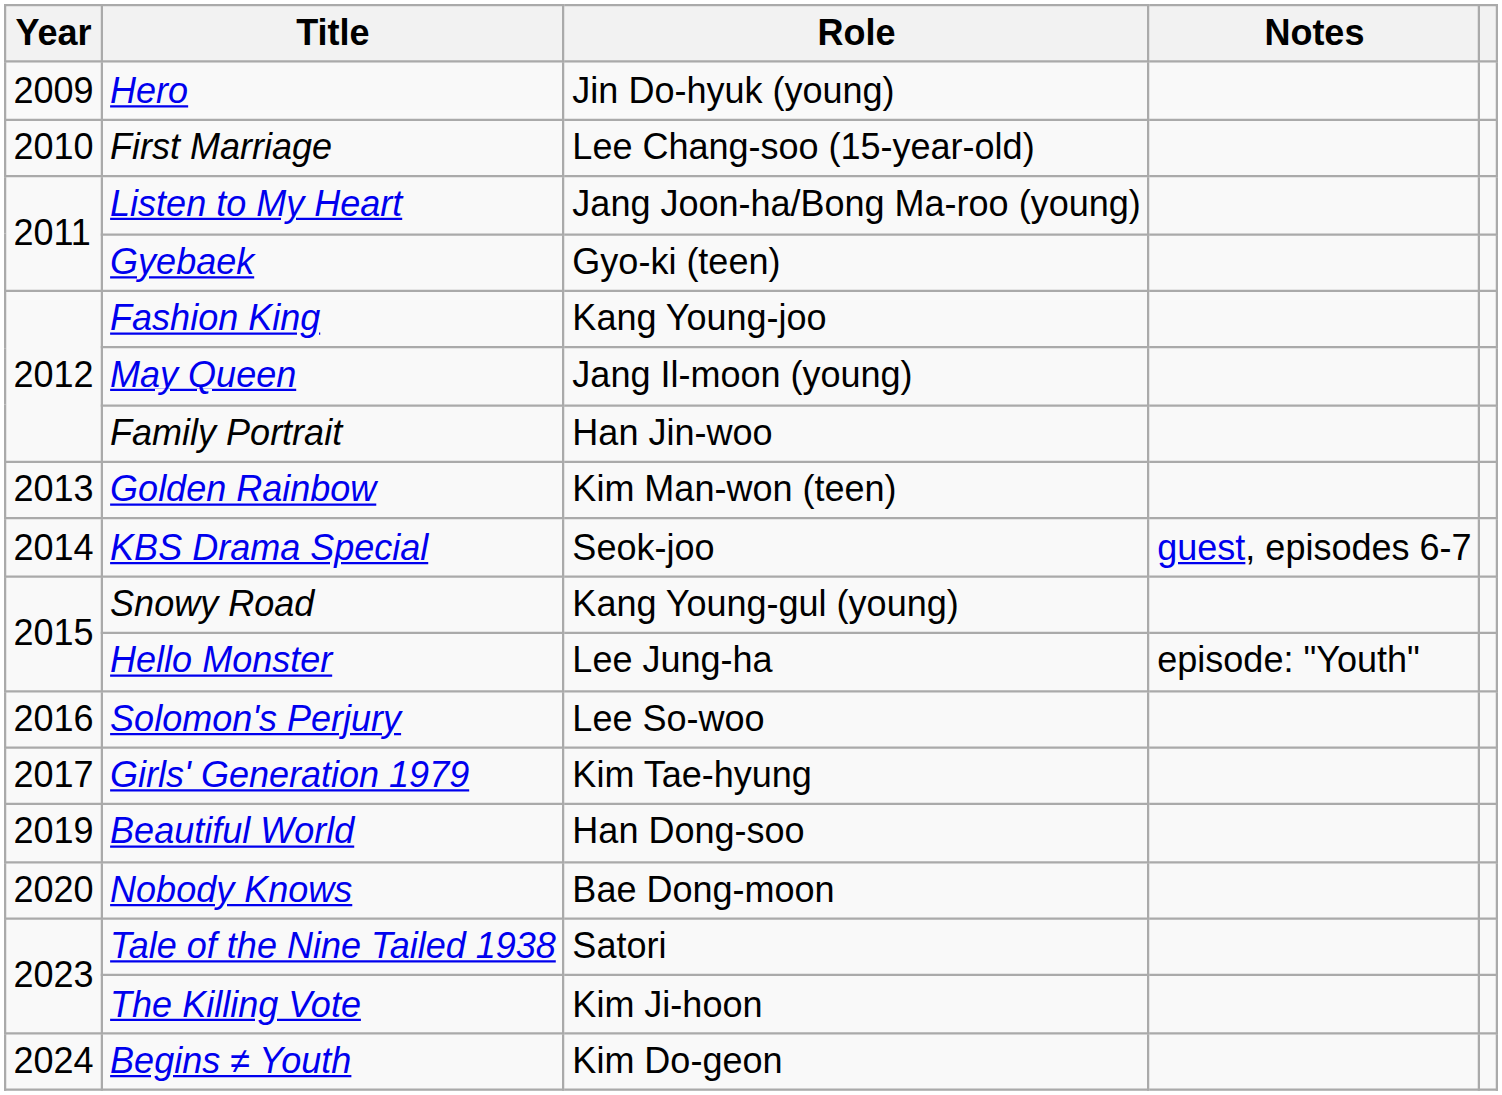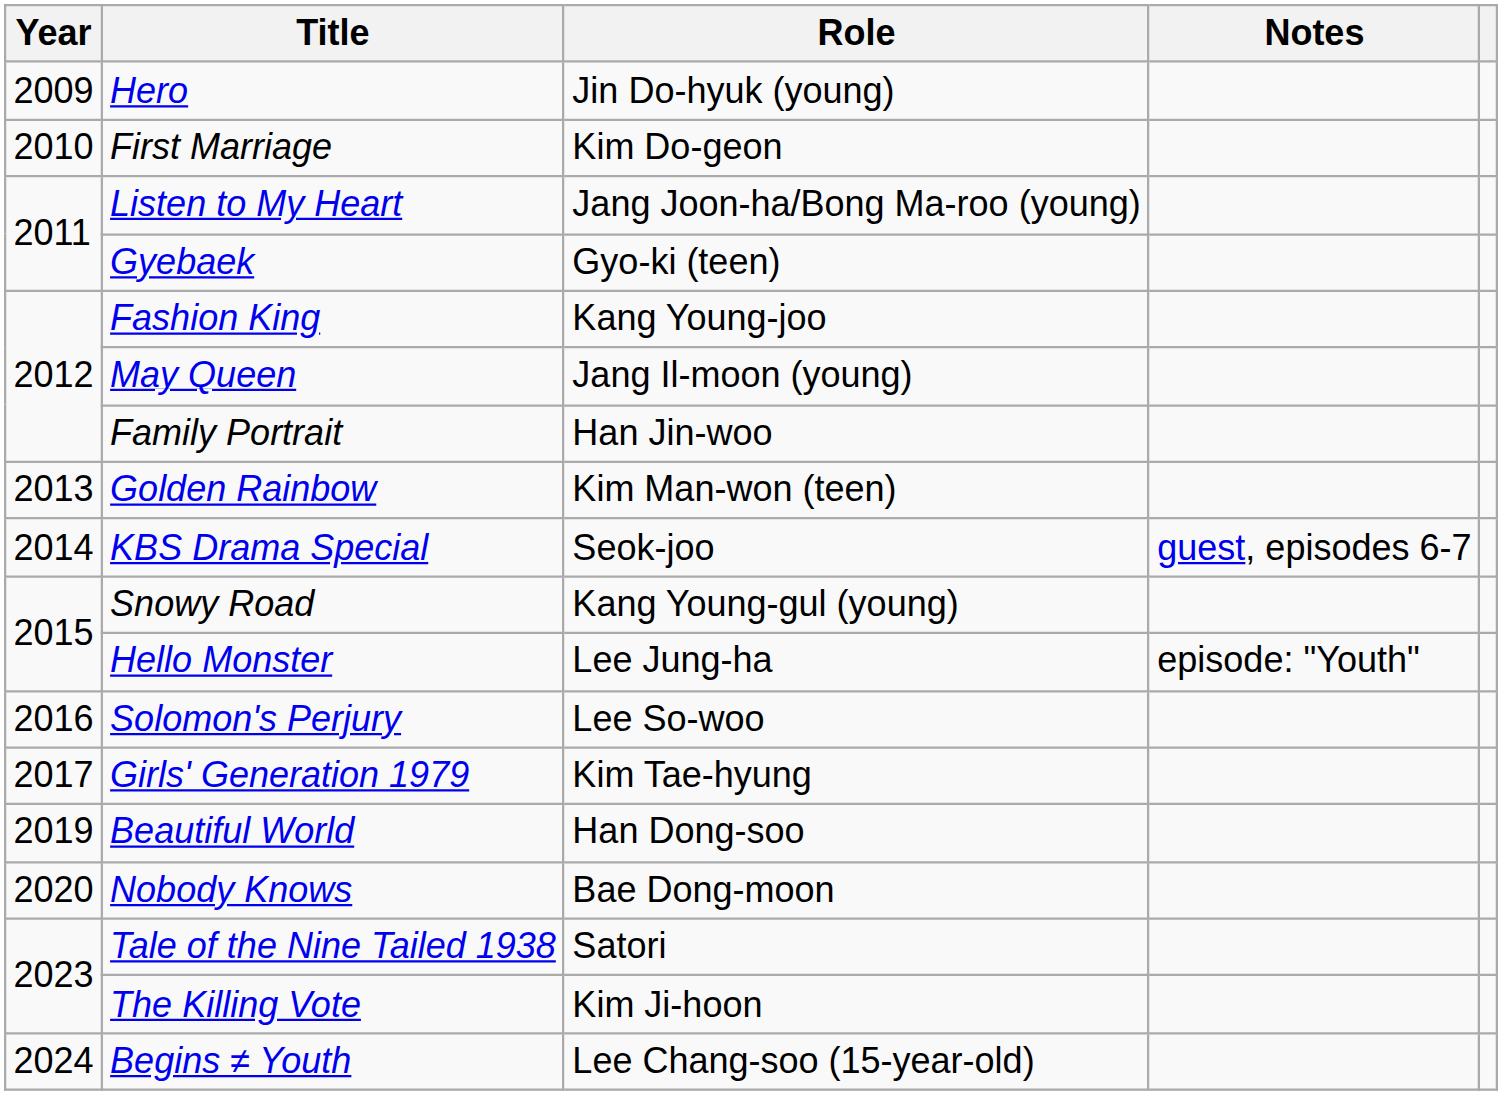 <table class="wikitable sortable">
 <tr>
 <th>Year</th>
 <th>Title</th>
 <th>Role</th>
 <th class="unsortable">Notes</th>
 <th class="unsortable"></th>
 </tr>
 <tr>
 <td>2009</td>
 <td><em><a href='#'>Hero</a></em></td>
 <td>Jin Do-hyuk (young)</td>
 <td></td>
 <td></td>
 </tr>
 <tr>
 <td>2010</td>
 <td><em>First Marriage</em></td>
-<td>Lee Chang-soo (15-year-old)</td>
+<td>Kim Do-geon</td>
 <td></td>
 <td></td>
 </tr>
 <tr>
 <td rowspan=2>2011</td>
 <td><em><a href='#'>Listen to My Heart</a></em></td>
 <td>Jang Joon-ha/Bong Ma-roo (young)</td>
 <td></td>
 <td></td>
 </tr>
 <tr>
 <td><em><a href='#'>Gyebaek</a></em></td>
 <td>Gyo-ki (teen)</td>
 <td></td>
 <td></td>
 </tr>
 <tr>
 <td rowspan=3>2012</td>
 <td><em><a href='#'>Fashion King</a></em></td>
 <td>Kang Young-joo</td>
 <td></td>
 <td></td>
 </tr>
 <tr>
 <td><em><a href='#'>May Queen</a></em></td>
 <td>Jang Il-moon (young)</td>
 <td></td>
 <td></td>
 </tr>
 <tr>
 <td><em>Family Portrait</em></td>
 <td>Han Jin-woo</td>
 <td></td>
 <td></td>
 </tr>
 <tr>
 <td>2013</td>
 <td><em><a href='#'>Golden Rainbow</a></em></td>
 <td>Kim Man-won (teen)</td>
 <td></td>
 <td></td>
 </tr>
 <tr>
 <td>2014</td>
 <td><em><a href='#'>KBS Drama Special</a></em></td>
 <td>Seok-joo</td>
 <td><a href='#'>guest</a>, episodes 6-7</td>
 <td></td>
 </tr>
 <tr>
 <td rowspan=2>2015</td>
 <td><em>Snowy Road</em></td>
 <td>Kang Young-gul (young)</td>
 <td></td>
 <td></td>
 </tr>
 <tr>
 <td><em><a href='#'>Hello Monster</a></em></td>
 <td>Lee Jung-ha</td>
 <td>episode: "Youth"</td>
 <td></td>
 </tr>
 <tr>
 <td>2016</td>
 <td><em><a href='#'>Solomon's Perjury</a></em></td>
 <td>Lee So-woo</td>
 <td></td>
 <td></td>
 </tr>
 <tr>
 <td>2017</td>
 <td><em><a href='#'>Girls' Generation 1979</a></em></td>
 <td>Kim Tae-hyung</td>
 <td></td>
 <td></td>
 </tr>
 <tr>
 <td>2019</td>
 <td><em><a href='#'>Beautiful World</a></em></td>
 <td>Han Dong-soo</td>
 <td></td>
 <td></td>
 </tr>
 <tr>
 <td>2020</td>
 <td><em><a href='#'>Nobody Knows</a></em></td>
 <td>Bae Dong-moon</td>
 <td></td>
 <td></td>
 </tr>
 <tr>
 <td rowspan=2>2023</td>
 <td><em><a href='#'>Tale of the Nine Tailed 1938</a></em></td>
 <td>Satori</td>
 <td></td>
 <td></td>
 </tr>
 <tr>
 <td><em><a href='#'>The Killing Vote</a></em></td>
 <td>Kim Ji-hoon</td>
 <td></td>
 <td></td>
 </tr>
 <tr>
 <td>2024</td>
 <td><em><a href='#'>Begins ≠ Youth</a></em></td>
-<td>Kim Do-geon</td>
+<td>Lee Chang-soo (15-year-old)</td>
 <td></td>
 <td></td>
 </tr>
 </table>
